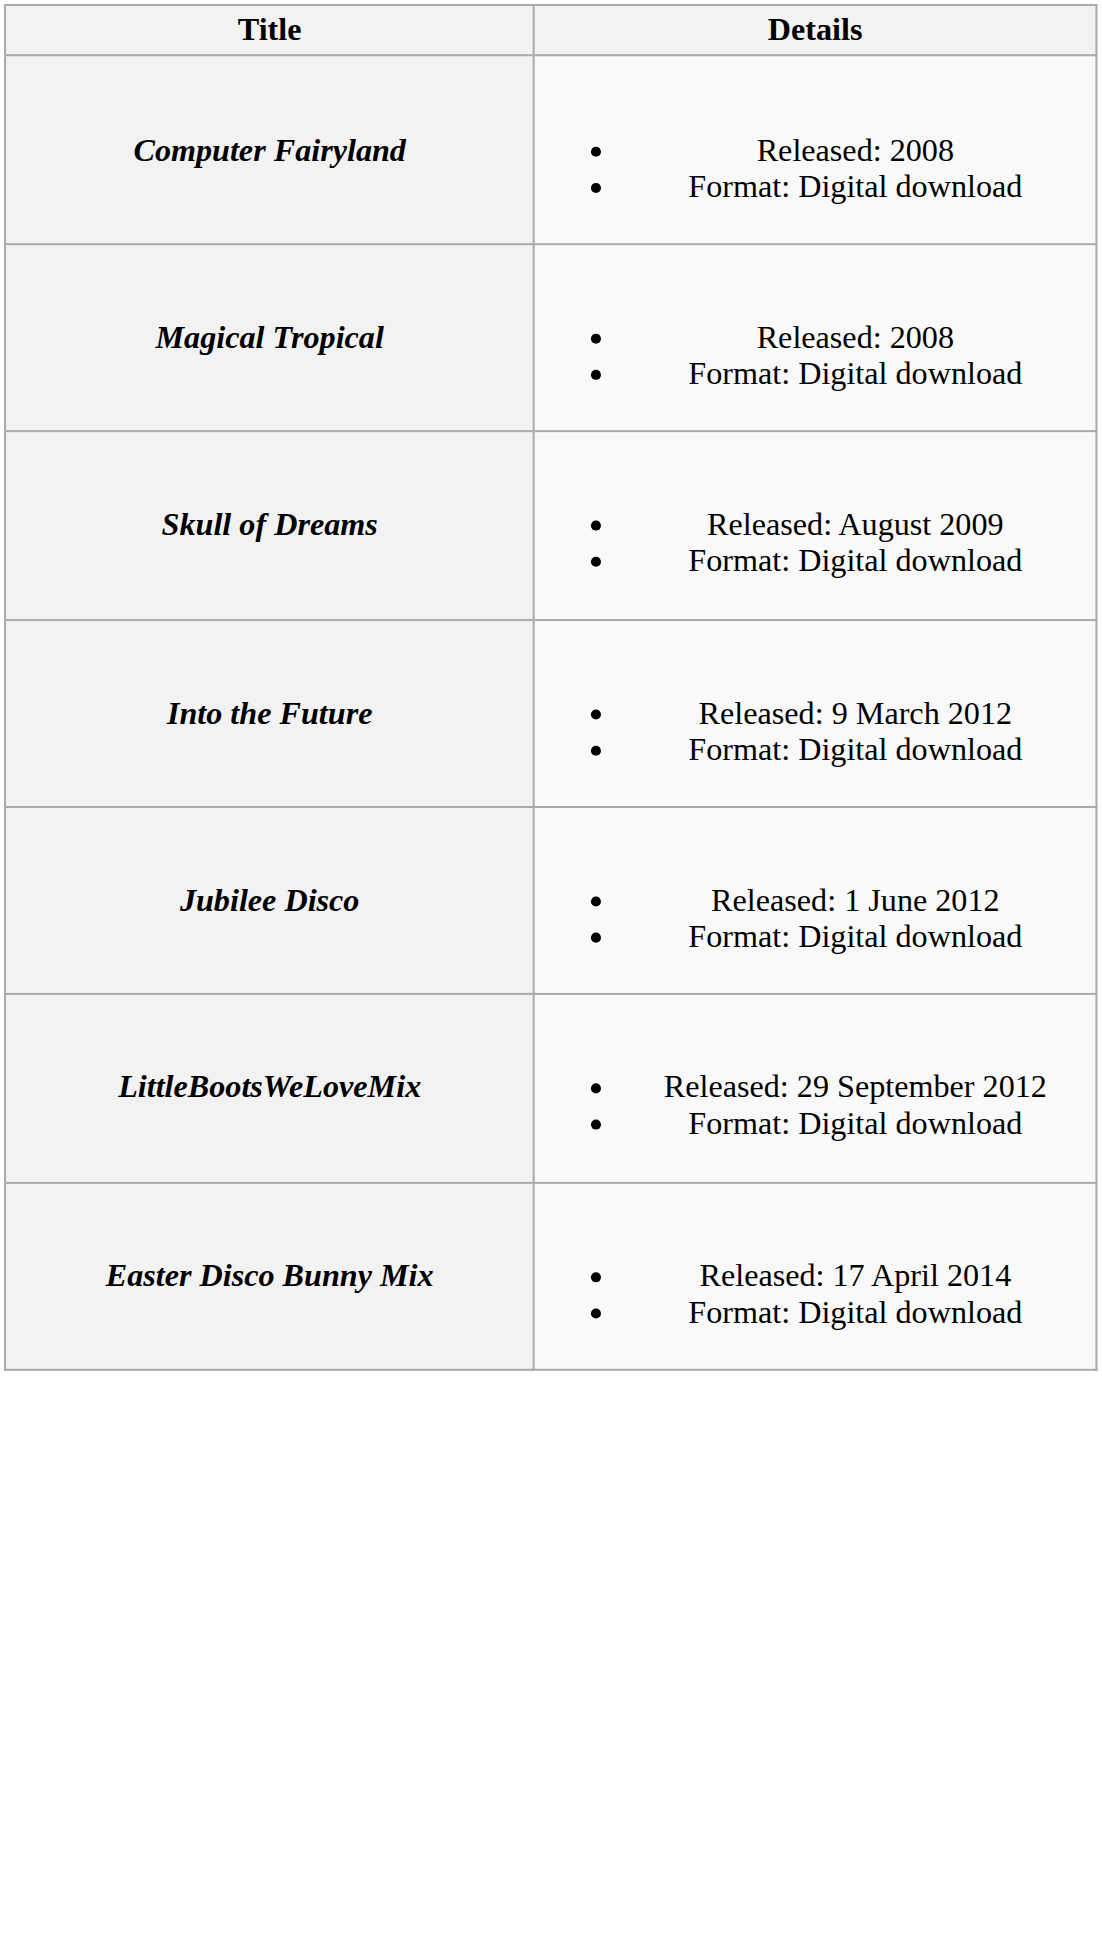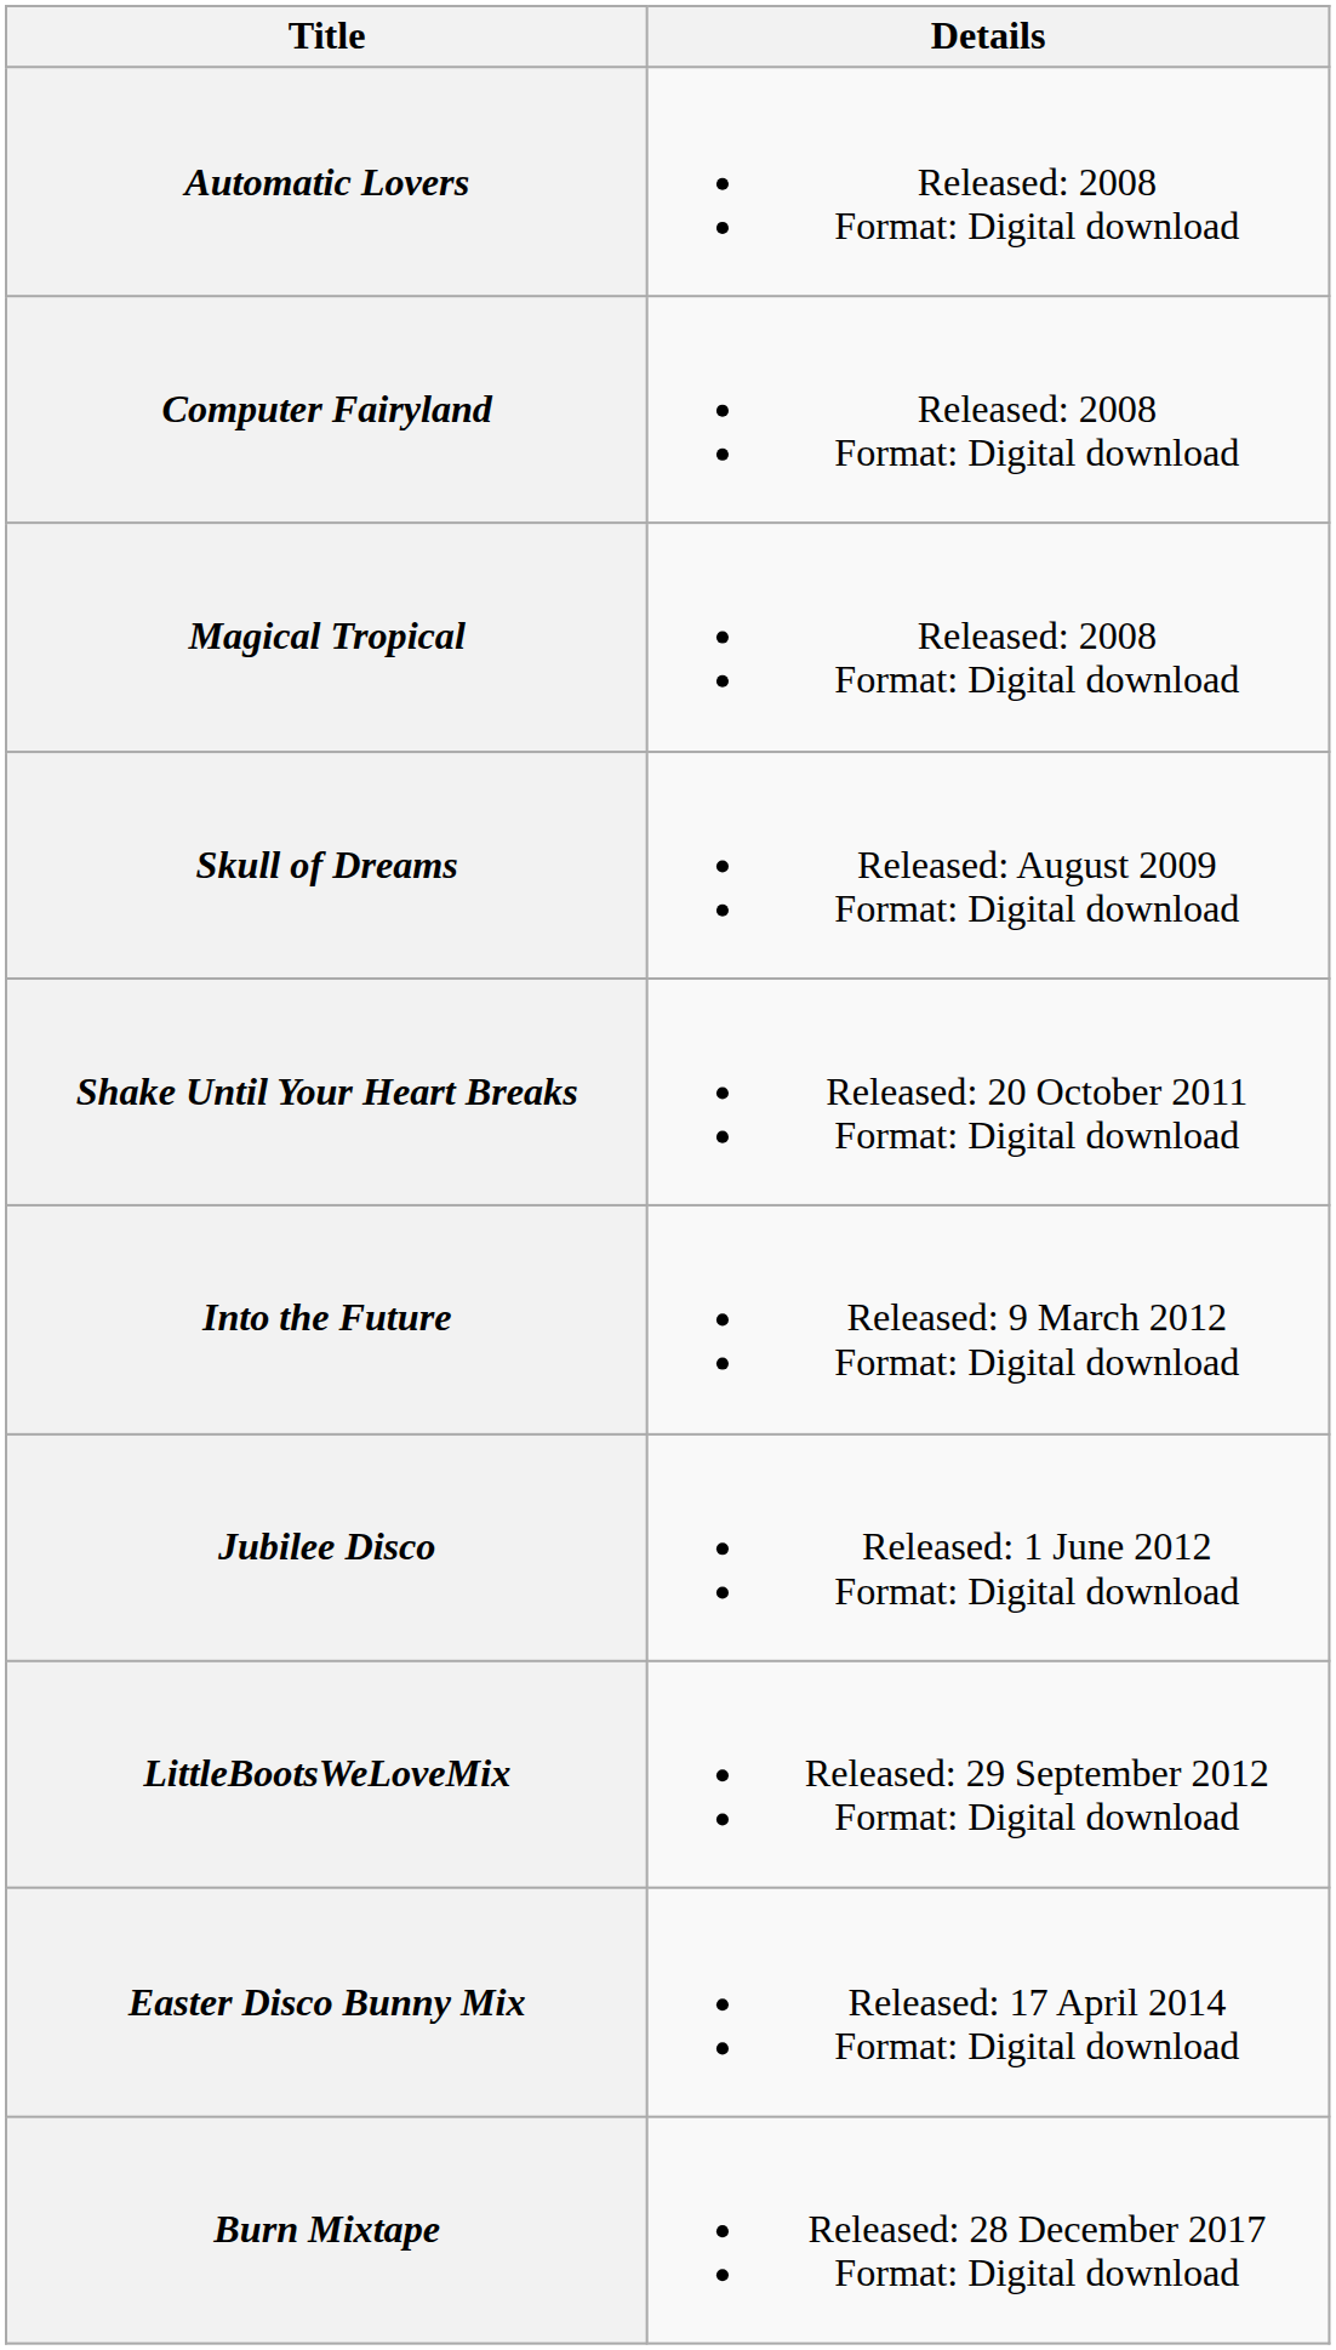 <table class="wikitable plainrowheaders" style="text-align:center">
 <tr>
 <th scope="col" style="width:16em;">Title</th>
 <th scope="col" style="width:17em;">Details</th>
+</tr>
+<tr>
+<th scope="row"><em>Automatic Lovers</em></th>
+<td><br><ul><li>Released: 2008</li><li>Format: Digital download</li></ul></td>
 </tr>
 <tr>
 <th scope="row"><em>Computer Fairyland</em></th>
 <td><br><ul><li>Released: 2008</li><li>Format: Digital download</li></ul></td>
 </tr>
 <tr>
 <th scope="row"><em>Magical Tropical</em></th>
 <td><br><ul><li>Released: 2008</li><li>Format: Digital download</li></ul></td>
 </tr>
 <tr>
 <th scope="row"><em>Skull of Dreams</em></th>
 <td><br><ul><li>Released: August 2009</li><li>Format: Digital download</li></ul></td>
+</tr>
+<tr>
+<th scope="row"><em>Shake Until Your Heart Breaks</em></th>
+<td><br><ul><li>Released: 20 October 2011</li><li>Format: Digital download</li></ul></td>
 </tr>
 <tr>
 <th scope="row"><em>Into the Future</em></th>
 <td><br><ul><li>Released: 9 March 2012</li><li>Format: Digital download</li></ul></td>
 </tr>
 <tr>
 <th scope="row"><em>Jubilee Disco</em></th>
 <td><br><ul><li>Released: 1 June 2012</li><li>Format: Digital download</li></ul></td>
 </tr>
 <tr>
 <th scope="row"><em>LittleBootsWeLoveMix</em></th>
 <td><br><ul><li>Released: 29 September 2012</li><li>Format: Digital download</li></ul></td>
 </tr>
 <tr>
 <th scope="row"><em>Easter Disco Bunny Mix</em></th>
 <td><br><ul><li>Released: 17 April 2014</li><li>Format: Digital download</li></ul></td>
 </tr>
+<tr>
+<th scope="row"><em>Burn Mixtape</em></th>
+<td><br><ul><li>Released: 28 December 2017</li><li>Format: Digital download</li></ul></td>
+</tr>
 </table>
